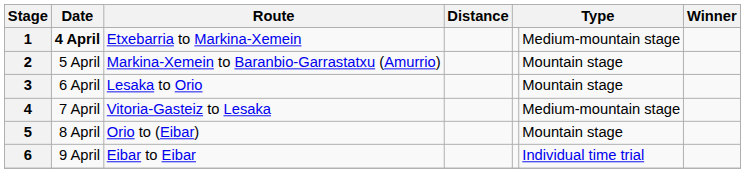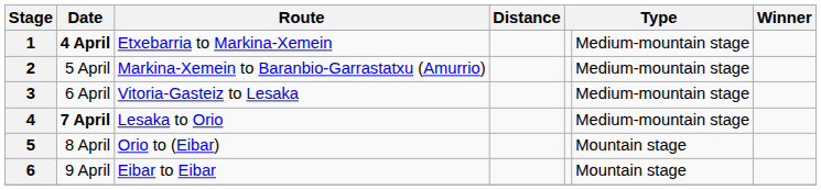 <table class="wikitable">
 <tr>
 <th scope=col>Stage</th>
 <th scope=col>Date</th>
 <th scope=col>Route</th>
 <th scope=col>Distance</th>
 <th scope=col colspan="2">Type</th>
 <th scope=col>Winner</th>
 </tr>
 <tr>
 <th scope="row">1</th>
 <td align=right><strong>4 April</strong></td>
 <td><a href='#'>Etxebarria</a> to <a href='#'>Markina-Xemein</a></td>
 <td style="text-align:center;"></td>
 <td></td>
 <td>Medium-mountain stage</td>
 <td></td>
 </tr>
 <tr>
 <th scope="row">2</th>
 <td align=right>5 April</td>
 <td><a href='#'>Markina-Xemein</a> to <a href='#'>Baranbio-Garrastatxu</a> (<a href='#'>Amurrio</a>)</td>
 <td style="text-align:center;"></td>
 <td></td>
-<td>Mountain stage</td>
+<td>Medium-mountain stage</td>
 <td></td>
 </tr>
 <tr>
 <th scope="row">3</th>
 <td align=right>6 April</td>
-<td><a href='#'>Lesaka</a> to <a href='#'>Orio</a></td>
+<td><a href='#'>Vitoria-Gasteiz</a> to <a href='#'>Lesaka</a></td>
 <td style="text-align:center;"></td>
 <td></td>
-<td>Mountain stage</td>
+<td>Medium-mountain stage</td>
 <td></td>
 </tr>
 <tr>
 <th scope="row">4</th>
-<td align=right>7 April</td>
-<td><a href='#'>Vitoria-Gasteiz</a> to <a href='#'>Lesaka</a></td>
+<td align=right><strong>7 April</strong></td>
+<td><a href='#'>Lesaka</a> to <a href='#'>Orio</a></td>
 <td style="text-align:center;"></td>
 <td></td>
 <td>Medium-mountain stage</td>
 <td></td>
 </tr>
 <tr>
 <th scope="row">5</th>
 <td align=right>8 April</td>
 <td><a href='#'>Orio</a> to  (<a href='#'>Eibar</a>)</td>
 <td style="text-align:center;"></td>
 <td></td>
 <td>Mountain stage</td>
 <td></td>
 </tr>
 <tr>
 <th scope="row">6</th>
 <td align=right>9 April</td>
 <td><a href='#'>Eibar</a> to <a href='#'>Eibar</a></td>
 <td style="text-align:center;"></td>
 <td></td>
-<td><a href='#'>Individual time trial</a></td>
+<td>Mountain stage</td>
 <td></td>
 </tr>
 <tr>
 </tr>
 </table>
